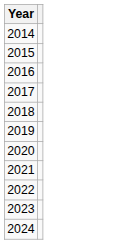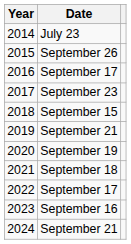 <table class="wikitable sortable plainrowheaders" style="width=100%;">
 <tr>
 <th style="background:#00000;">Year</th>
+<th style="background:#00000;">Date</th>
 <th style="background:#00000;"></th>
 </tr>
 <tr>
 <td>2014</td>
+<td>July 23</td>
 <td></td>
 </tr>
 <tr>
 <td>2015</td>
+<td>September 26</td>
 <td></td>
 </tr>
 <tr>
 <td>2016</td>
+<td>September 17</td>
 <td></td>
 </tr>
 <tr>
 <td>2017</td>
+<td>September 23</td>
 <td></td>
 </tr>
 <tr>
 <td>2018</td>
+<td>September 15</td>
 <td></td>
 </tr>
 <tr>
 <td>2019</td>
+<td>September 21</td>
 <td></td>
 </tr>
 <tr>
 <td>2020</td>
+<td>September 19</td>
 <td></td>
 </tr>
 <tr>
 <td>2021</td>
+<td>September 18</td>
 <td></td>
 </tr>
 <tr>
 <td>2022</td>
+<td>September 17</td>
 <td></td>
 </tr>
 <tr>
 <td>2023</td>
+<td>September 16</td>
 <td></td>
 </tr>
 <tr>
 <td>2024</td>
+<td>September 21</td>
 <td></td>
 </tr>
 </table>
